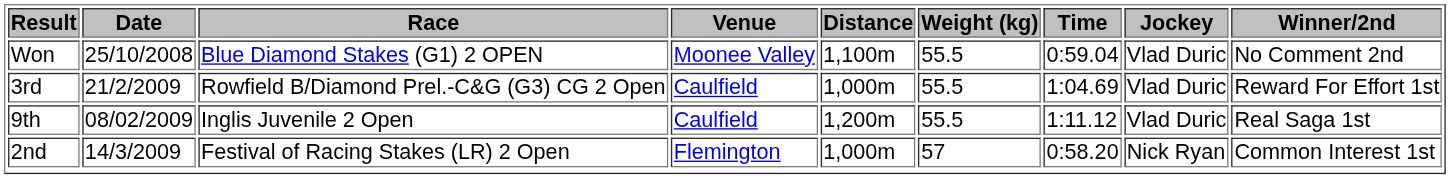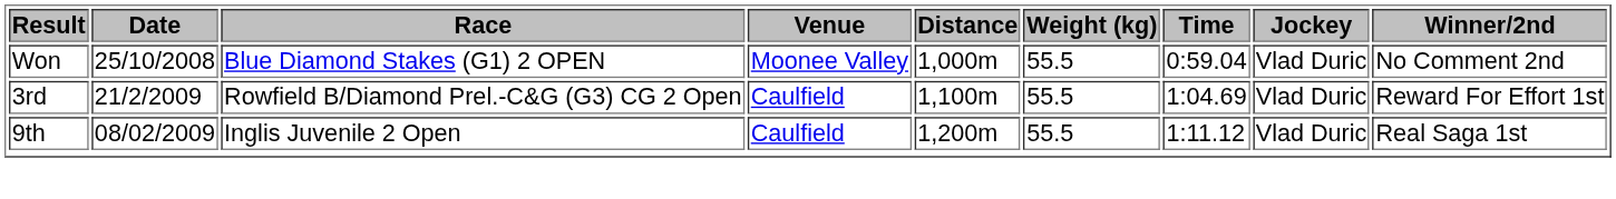 <table border="1">
 <tr style="background:silver; color:black">
 <th>Result</th>
 <th>Date</th>
 <th>Race</th>
 <th>Venue</th>
 <th>Distance</th>
 <th>Weight (kg)</th>
 <th>Time</th>
 <th>Jockey</th>
 <th>Winner/2nd</th>
 </tr>
 <tr>
 <td>Won</td>
 <td>25/10/2008</td>
 <td><a href='#'>Blue Diamond Stakes</a> (G1) 2 OPEN</td>
 <td><a href='#'>Moonee Valley</a></td>
-<td>1,100m</td>
+<td>1,000m</td>
 <td>55.5</td>
 <td>0:59.04</td>
 <td>Vlad Duric</td>
 <td>No Comment 2nd</td>
 </tr>
 <tr>
 <td>3rd</td>
 <td>21/2/2009</td>
 <td>Rowfield B/Diamond Prel.-C&G (G3) CG 2 Open</td>
 <td><a href='#'>Caulfield</a></td>
-<td>1,000m</td>
+<td>1,100m</td>
 <td>55.5</td>
 <td>1:04.69</td>
 <td>Vlad Duric</td>
 <td>Reward For Effort 1st</td>
 </tr>
 <tr>
 <td>9th</td>
 <td>08/02/2009</td>
 <td>Inglis Juvenile 2 Open</td>
 <td><a href='#'>Caulfield</a></td>
 <td>1,200m</td>
 <td>55.5</td>
 <td>1:11.12</td>
 <td>Vlad Duric</td>
 <td>Real Saga 1st</td>
 </tr>
 <tr>
-<td>2nd</td>
-<td>14/3/2009</td>
-<td>Festival of Racing Stakes (LR) 2 Open</td>
-<td><a href='#'>Flemington</a></td>
-<td>1,000m</td>
-<td>57</td>
-<td>0:58.20</td>
-<td>Nick Ryan</td>
-<td>Common Interest 1st</td>
-</tr>
-<tr>
 </tr>
 </table>
